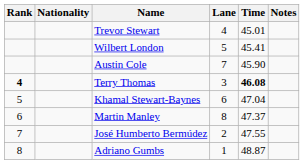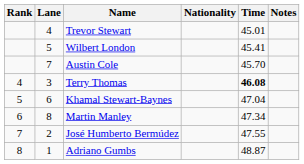 <table class="wikitable sortable" style="text-align:center">
 <tr>
 <th>Rank</th>
+<th>Lane</th>
+<th>Name</th>
 <th>Nationality</th>
-<th>Name</th>
-<th>Lane</th>
 <th>Time</th>
 <th>Notes</th>
 </tr>
 <tr>
 <td></td>
+<td>4</td>
+<td align=left><a href='#'>Trevor Stewart</a></td>
 <td align=left></td>
-<td align=left><a href='#'>Trevor Stewart</a></td>
-<td>4</td>
 <td>45.01</td>
 <td></td>
 </tr>
 <tr>
 <td></td>
+<td>5</td>
+<td align=left><a href='#'>Wilbert London</a></td>
 <td align=left></td>
-<td align=left><a href='#'>Wilbert London</a></td>
-<td>5</td>
 <td>45.41</td>
 <td></td>
 </tr>
 <tr>
 <td></td>
+<td>7</td>
+<td align=left><a href='#'>Austin Cole</a></td>
 <td align=left></td>
-<td align=left><a href='#'>Austin Cole</a></td>
-<td>7</td>
-<td>45.90</td>
+<td>45.70</td>
 <td></td>
 </tr>
 <tr>
-<td><strong>4</strong></td>
+<td>4</td>
+<td>3</td>
+<td align=left><a href='#'>Terry Thomas</a></td>
 <td align=left></td>
-<td align=left><a href='#'>Terry Thomas</a></td>
-<td>3</td>
 <td><strong>46.08</strong></td>
 <td></td>
 </tr>
 <tr>
 <td>5</td>
+<td>6</td>
+<td align=left><a href='#'>Khamal Stewart-Baynes</a></td>
 <td align=left></td>
-<td align=left><a href='#'>Khamal Stewart-Baynes</a></td>
-<td>6</td>
 <td>47.04</td>
 <td></td>
 </tr>
 <tr>
 <td>6</td>
+<td>8</td>
+<td align=left><a href='#'>Martin Manley</a></td>
 <td align=left></td>
-<td align=left><a href='#'>Martin Manley</a></td>
-<td>8</td>
-<td>47.37</td>
+<td>47.34</td>
 <td></td>
 </tr>
 <tr>
 <td>7</td>
+<td>2</td>
+<td align=left><a href='#'>José Humberto Bermúdez</a></td>
 <td align=left></td>
-<td align=left><a href='#'>José Humberto Bermúdez</a></td>
-<td>2</td>
 <td>47.55</td>
 <td></td>
 </tr>
 <tr>
 <td>8</td>
+<td>1</td>
+<td align=left><a href='#'>Adriano Gumbs</a></td>
 <td align=left></td>
-<td align=left><a href='#'>Adriano Gumbs</a></td>
-<td>1</td>
 <td>48.87</td>
 <td></td>
 </tr>
 </table>
